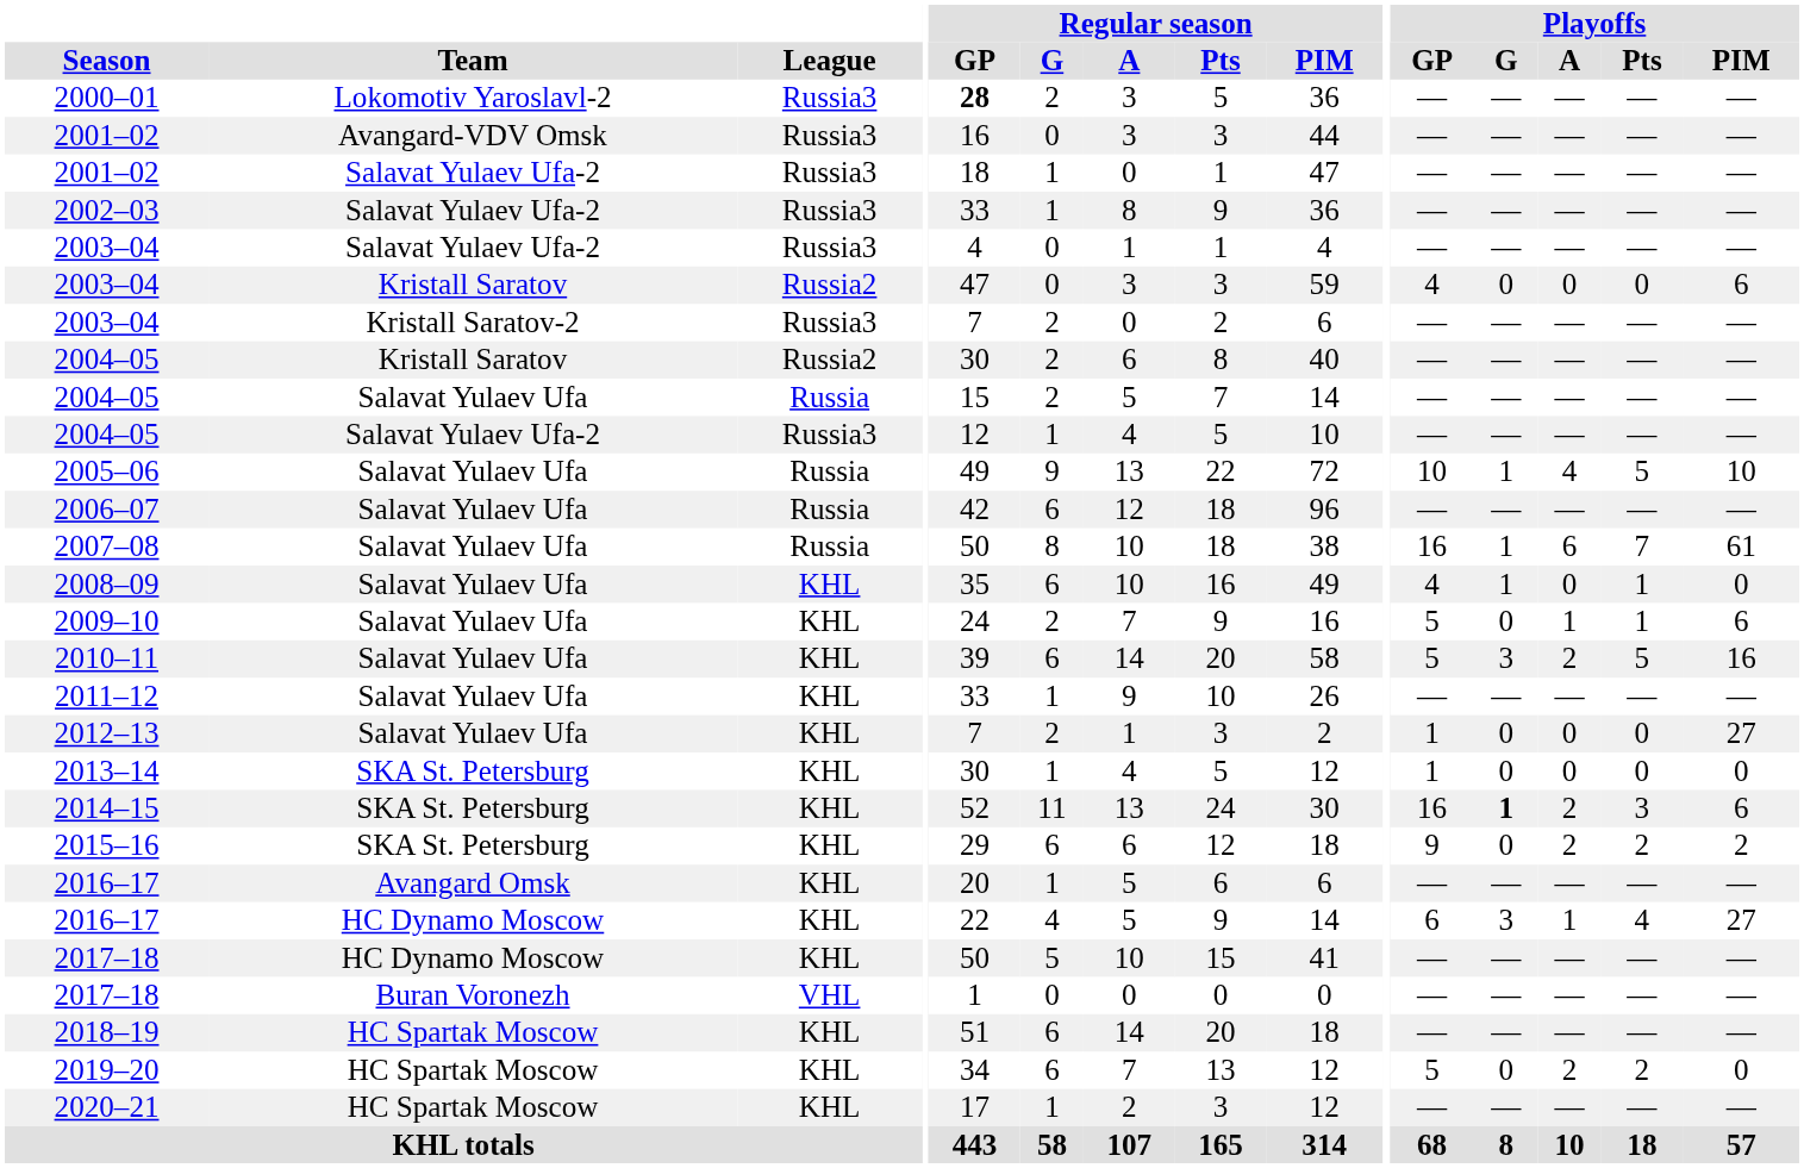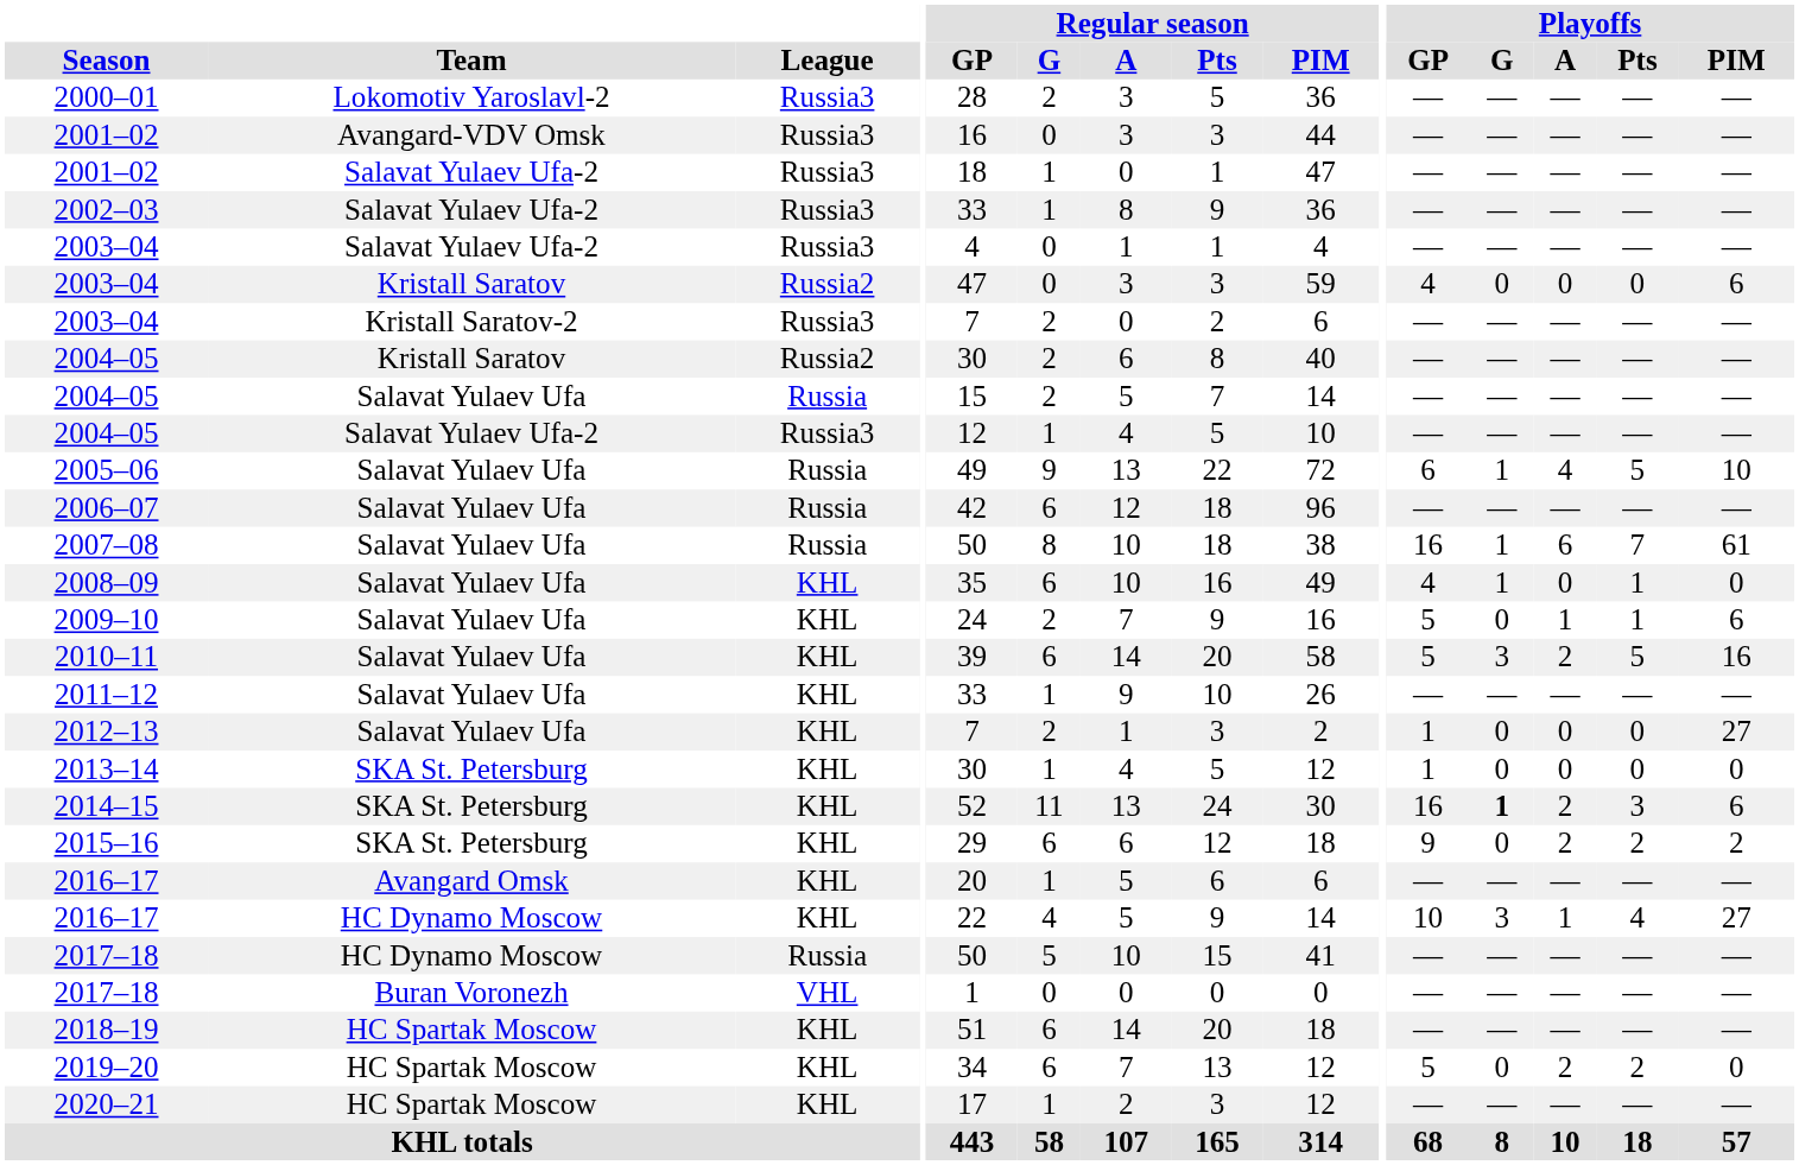 <table border="0" cellpadding="1" cellspacing="0" style="text-align:center; width:60em">
 <tr bgcolor="#e0e0e0">
 <th colspan="3" bgcolor="#ffffff"></th>
 <th rowspan="99" bgcolor="#ffffff"></th>
 <th colspan="5"><a href='#'>Regular season</a></th>
 <th rowspan="99" bgcolor="#ffffff"></th>
 <th colspan="5"><a href='#'>Playoffs</a></th>
 </tr>
 <tr bgcolor="#e0e0e0">
 <th><a href='#'>Season</a></th>
 <th>Team</th>
 <th>League</th>
 <th>GP</th>
 <th><a href='#'>G</a></th>
 <th><a href='#'>A</a></th>
 <th><a href='#'>Pts</a></th>
 <th><a href='#'>PIM</a></th>
 <th>GP</th>
 <th>G</th>
 <th>A</th>
 <th>Pts</th>
 <th>PIM</th>
 </tr>
 <tr>
 <td><a href='#'>2000–01</a></td>
 <td><a href='#'>Lokomotiv Yaroslavl</a>-2</td>
 <td><a href='#'>Russia3</a></td>
-<td><strong>28</strong></td>
+<td>28</td>
 <td>2</td>
 <td>3</td>
 <td>5</td>
 <td>36</td>
 <td>—</td>
 <td>—</td>
 <td>—</td>
 <td>—</td>
 <td>—</td>
 </tr>
 <tr bgcolor="#f0f0f0">
 <td><a href='#'>2001–02</a></td>
 <td>Avangard-VDV Omsk</td>
 <td>Russia3</td>
 <td>16</td>
 <td>0</td>
 <td>3</td>
 <td>3</td>
 <td>44</td>
 <td>—</td>
 <td>—</td>
 <td>—</td>
 <td>—</td>
 <td>—</td>
 </tr>
 <tr>
 <td><a href='#'>2001–02</a></td>
 <td><a href='#'>Salavat Yulaev Ufa</a>-2</td>
 <td>Russia3</td>
 <td>18</td>
 <td>1</td>
 <td>0</td>
 <td>1</td>
 <td>47</td>
 <td>—</td>
 <td>—</td>
 <td>—</td>
 <td>—</td>
 <td>—</td>
 </tr>
 <tr bgcolor="#f0f0f0">
 <td><a href='#'>2002–03</a></td>
 <td>Salavat Yulaev Ufa-2</td>
 <td>Russia3</td>
 <td>33</td>
 <td>1</td>
 <td>8</td>
 <td>9</td>
 <td>36</td>
 <td>—</td>
 <td>—</td>
 <td>—</td>
 <td>—</td>
 <td>—</td>
 </tr>
 <tr>
 <td><a href='#'>2003–04</a></td>
 <td>Salavat Yulaev Ufa-2</td>
 <td>Russia3</td>
 <td>4</td>
 <td>0</td>
 <td>1</td>
 <td>1</td>
 <td>4</td>
 <td>—</td>
 <td>—</td>
 <td>—</td>
 <td>—</td>
 <td>—</td>
 </tr>
 <tr bgcolor="#f0f0f0">
 <td><a href='#'>2003–04</a></td>
 <td><a href='#'>Kristall Saratov</a></td>
 <td><a href='#'>Russia2</a></td>
 <td>47</td>
 <td>0</td>
 <td>3</td>
 <td>3</td>
 <td>59</td>
 <td>4</td>
 <td>0</td>
 <td>0</td>
 <td>0</td>
 <td>6</td>
 </tr>
 <tr>
 <td><a href='#'>2003–04</a></td>
 <td>Kristall Saratov-2</td>
 <td>Russia3</td>
 <td>7</td>
 <td>2</td>
 <td>0</td>
 <td>2</td>
 <td>6</td>
 <td>—</td>
 <td>—</td>
 <td>—</td>
 <td>—</td>
 <td>—</td>
 </tr>
 <tr bgcolor="#f0f0f0">
 <td><a href='#'>2004–05</a></td>
 <td>Kristall Saratov</td>
 <td>Russia2</td>
 <td>30</td>
 <td>2</td>
 <td>6</td>
 <td>8</td>
 <td>40</td>
 <td>—</td>
 <td>—</td>
 <td>—</td>
 <td>—</td>
 <td>—</td>
 </tr>
 <tr>
 <td><a href='#'>2004–05</a></td>
 <td>Salavat Yulaev Ufa</td>
 <td><a href='#'>Russia</a></td>
 <td>15</td>
 <td>2</td>
 <td>5</td>
 <td>7</td>
 <td>14</td>
 <td>—</td>
 <td>—</td>
 <td>—</td>
 <td>—</td>
 <td>—</td>
 </tr>
 <tr bgcolor="#f0f0f0">
 <td><a href='#'>2004–05</a></td>
 <td>Salavat Yulaev Ufa-2</td>
 <td>Russia3</td>
 <td>12</td>
 <td>1</td>
 <td>4</td>
 <td>5</td>
 <td>10</td>
 <td>—</td>
 <td>—</td>
 <td>—</td>
 <td>—</td>
 <td>—</td>
 </tr>
 <tr>
 <td><a href='#'>2005–06</a></td>
 <td>Salavat Yulaev Ufa</td>
 <td>Russia</td>
 <td>49</td>
 <td>9</td>
 <td>13</td>
 <td>22</td>
 <td>72</td>
-<td>10</td>
+<td>6</td>
 <td>1</td>
 <td>4</td>
 <td>5</td>
 <td>10</td>
 </tr>
 <tr bgcolor="#f0f0f0">
 <td><a href='#'>2006–07</a></td>
 <td>Salavat Yulaev Ufa</td>
 <td>Russia</td>
 <td>42</td>
 <td>6</td>
 <td>12</td>
 <td>18</td>
 <td>96</td>
 <td>—</td>
 <td>—</td>
 <td>—</td>
 <td>—</td>
 <td>—</td>
 </tr>
 <tr>
 <td><a href='#'>2007–08</a></td>
 <td>Salavat Yulaev Ufa</td>
 <td>Russia</td>
 <td>50</td>
 <td>8</td>
 <td>10</td>
 <td>18</td>
 <td>38</td>
 <td>16</td>
 <td>1</td>
 <td>6</td>
 <td>7</td>
 <td>61</td>
 </tr>
 <tr bgcolor="#f0f0f0">
 <td><a href='#'>2008–09</a></td>
 <td>Salavat Yulaev Ufa</td>
 <td><a href='#'>KHL</a></td>
 <td>35</td>
 <td>6</td>
 <td>10</td>
 <td>16</td>
 <td>49</td>
 <td>4</td>
 <td>1</td>
 <td>0</td>
 <td>1</td>
 <td>0</td>
 </tr>
 <tr>
 <td><a href='#'>2009–10</a></td>
 <td>Salavat Yulaev Ufa</td>
 <td>KHL</td>
 <td>24</td>
 <td>2</td>
 <td>7</td>
 <td>9</td>
 <td>16</td>
 <td>5</td>
 <td>0</td>
 <td>1</td>
 <td>1</td>
 <td>6</td>
 </tr>
 <tr bgcolor="#f0f0f0">
 <td><a href='#'>2010–11</a></td>
 <td>Salavat Yulaev Ufa</td>
 <td>KHL</td>
 <td>39</td>
 <td>6</td>
 <td>14</td>
 <td>20</td>
 <td>58</td>
 <td>5</td>
 <td>3</td>
 <td>2</td>
 <td>5</td>
 <td>16</td>
 </tr>
 <tr>
 <td><a href='#'>2011–12</a></td>
 <td>Salavat Yulaev Ufa</td>
 <td>KHL</td>
 <td>33</td>
 <td>1</td>
 <td>9</td>
 <td>10</td>
 <td>26</td>
 <td>—</td>
 <td>—</td>
 <td>—</td>
 <td>—</td>
 <td>—</td>
 </tr>
 <tr bgcolor="#f0f0f0">
 <td><a href='#'>2012–13</a></td>
 <td>Salavat Yulaev Ufa</td>
 <td>KHL</td>
 <td>7</td>
 <td>2</td>
 <td>1</td>
 <td>3</td>
 <td>2</td>
 <td>1</td>
 <td>0</td>
 <td>0</td>
 <td>0</td>
 <td>27</td>
 </tr>
 <tr>
 <td><a href='#'>2013–14</a></td>
 <td><a href='#'>SKA St. Petersburg</a></td>
 <td>KHL</td>
 <td>30</td>
 <td>1</td>
 <td>4</td>
 <td>5</td>
 <td>12</td>
 <td>1</td>
 <td>0</td>
 <td>0</td>
 <td>0</td>
 <td>0</td>
 </tr>
 <tr bgcolor="#f0f0f0">
 <td><a href='#'>2014–15</a></td>
 <td>SKA St. Petersburg</td>
 <td>KHL</td>
 <td>52</td>
 <td>11</td>
 <td>13</td>
 <td>24</td>
 <td>30</td>
 <td>16</td>
 <td><strong>1</strong></td>
 <td>2</td>
 <td>3</td>
 <td>6</td>
 </tr>
 <tr>
 <td><a href='#'>2015–16</a></td>
 <td>SKA St. Petersburg</td>
 <td>KHL</td>
 <td>29</td>
 <td>6</td>
 <td>6</td>
 <td>12</td>
 <td>18</td>
 <td>9</td>
 <td>0</td>
 <td>2</td>
 <td>2</td>
 <td>2</td>
 </tr>
 <tr bgcolor="#f0f0f0">
 <td><a href='#'>2016–17</a></td>
 <td><a href='#'>Avangard Omsk</a></td>
 <td>KHL</td>
 <td>20</td>
 <td>1</td>
 <td>5</td>
 <td>6</td>
 <td>6</td>
 <td>—</td>
 <td>—</td>
 <td>—</td>
 <td>—</td>
 <td>—</td>
 </tr>
 <tr>
 <td><a href='#'>2016–17</a></td>
 <td><a href='#'>HC Dynamo Moscow</a></td>
 <td>KHL</td>
 <td>22</td>
 <td>4</td>
 <td>5</td>
 <td>9</td>
 <td>14</td>
-<td>6</td>
+<td>10</td>
 <td>3</td>
 <td>1</td>
 <td>4</td>
 <td>27</td>
 </tr>
 <tr bgcolor="#f0f0f0">
 <td><a href='#'>2017–18</a></td>
 <td>HC Dynamo Moscow</td>
-<td>KHL</td>
+<td>Russia</td>
 <td>50</td>
 <td>5</td>
 <td>10</td>
 <td>15</td>
 <td>41</td>
 <td>—</td>
 <td>—</td>
 <td>—</td>
 <td>—</td>
 <td>—</td>
 </tr>
 <tr>
 <td><a href='#'>2017–18</a></td>
 <td><a href='#'>Buran Voronezh</a></td>
 <td><a href='#'>VHL</a></td>
 <td>1</td>
 <td>0</td>
 <td>0</td>
 <td>0</td>
 <td>0</td>
 <td>—</td>
 <td>—</td>
 <td>—</td>
 <td>—</td>
 <td>—</td>
 </tr>
 <tr bgcolor="#f0f0f0">
 <td><a href='#'>2018–19</a></td>
 <td><a href='#'>HC Spartak Moscow</a></td>
 <td>KHL</td>
 <td>51</td>
 <td>6</td>
 <td>14</td>
 <td>20</td>
 <td>18</td>
 <td>—</td>
 <td>—</td>
 <td>—</td>
 <td>—</td>
 <td>—</td>
 </tr>
 <tr>
 <td><a href='#'>2019–20</a></td>
 <td>HC Spartak Moscow</td>
 <td>KHL</td>
 <td>34</td>
 <td>6</td>
 <td>7</td>
 <td>13</td>
 <td>12</td>
 <td>5</td>
 <td>0</td>
 <td>2</td>
 <td>2</td>
 <td>0</td>
 </tr>
 <tr bgcolor="#f0f0f0">
 <td><a href='#'>2020–21</a></td>
 <td>HC Spartak Moscow</td>
 <td>KHL</td>
 <td>17</td>
 <td>1</td>
 <td>2</td>
 <td>3</td>
 <td>12</td>
 <td>—</td>
 <td>—</td>
 <td>—</td>
 <td>—</td>
 <td>—</td>
 </tr>
 <tr>
 </tr>
 <tr ALIGN="center" bgcolor="#e0e0e0">
 <th colspan="3">KHL totals</th>
 <th ALIGN="center">443</th>
 <th ALIGN="center">58</th>
 <th ALIGN="center">107</th>
 <th ALIGN="center">165</th>
 <th ALIGN="center">314</th>
 <th ALIGN="center">68</th>
 <th ALIGN="center">8</th>
 <th ALIGN="center">10</th>
 <th ALIGN="center">18</th>
 <th ALIGN="center">57</th>
 </tr>
 </table>
